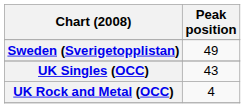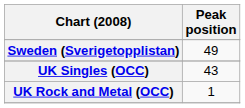 <table class="wikitable sortable plainrowheaders" style="text-align:center">
 <tr>
 <th>Chart (2008)</th>
 <th>Peak<br>position</th>
 </tr>
 <tr>
 </tr>
 <tr>
 <th scope="row"><a href='#'>Sweden</a> (<a href='#'>Sverigetopplistan</a>)</th>
 <td align="center">49</td>
 </tr>
 <tr>
 </tr>
 <tr>
 <th scope="row"><a href='#'>UK Singles</a> (<a href='#'>OCC</a>)</th>
 <td align="center">43</td>
 </tr>
 <tr>
 <th scope="row"><a href='#'>UK Rock and Metal</a> (<a href='#'>OCC</a>)</th>
-<td align="center">4</td>
+<td align="center">1</td>
 </tr>
 <tr>
 </tr>
 <tr>
 </tr>
 </table>
